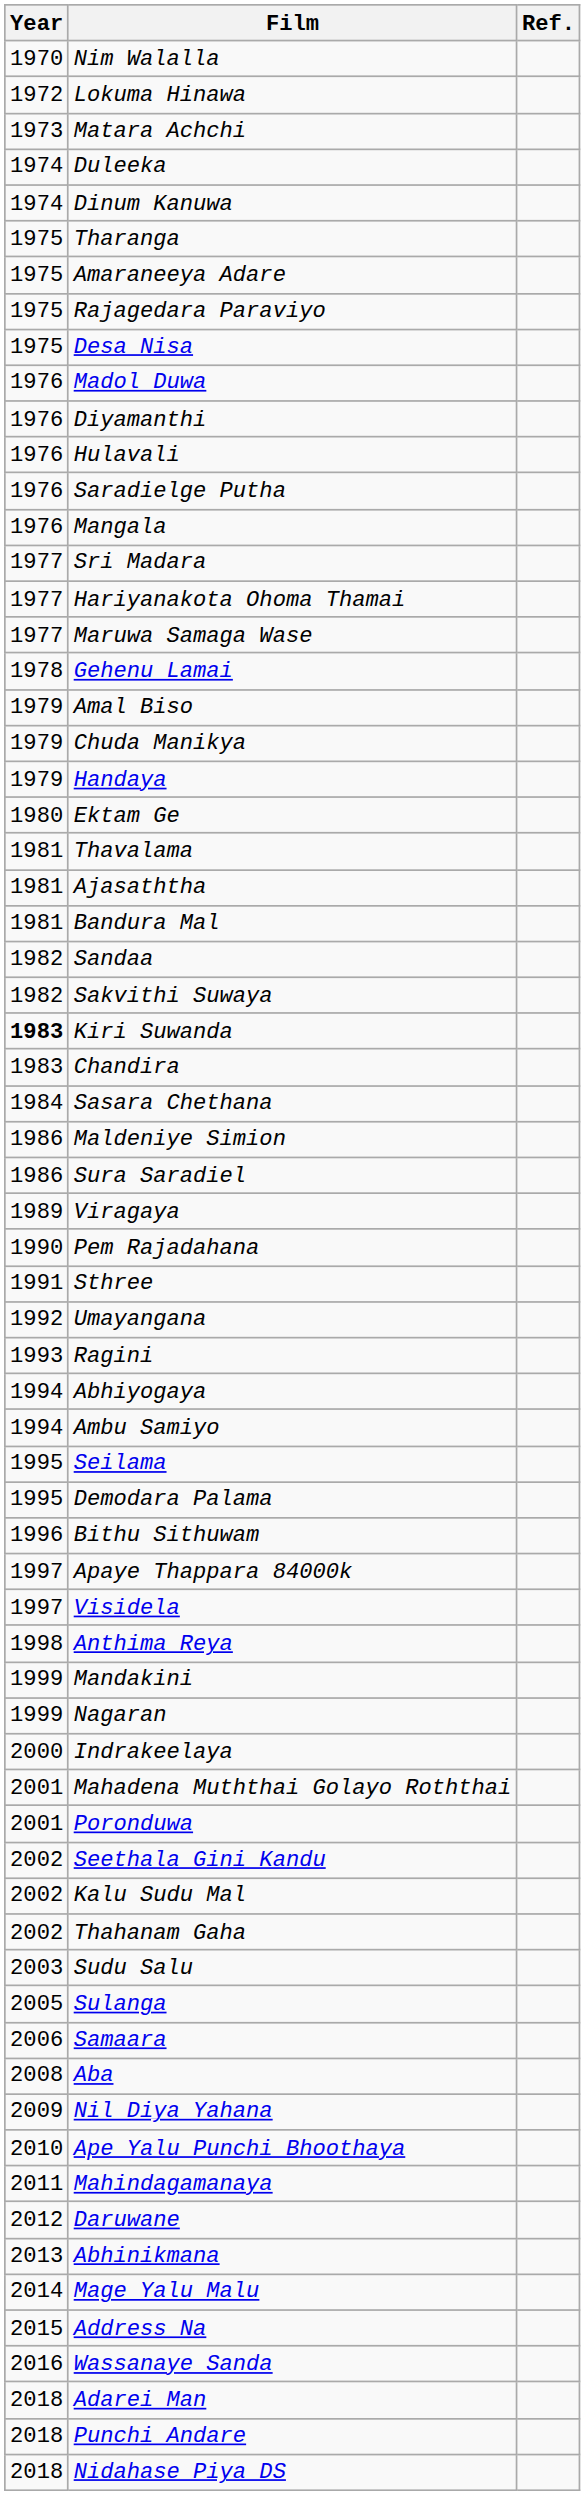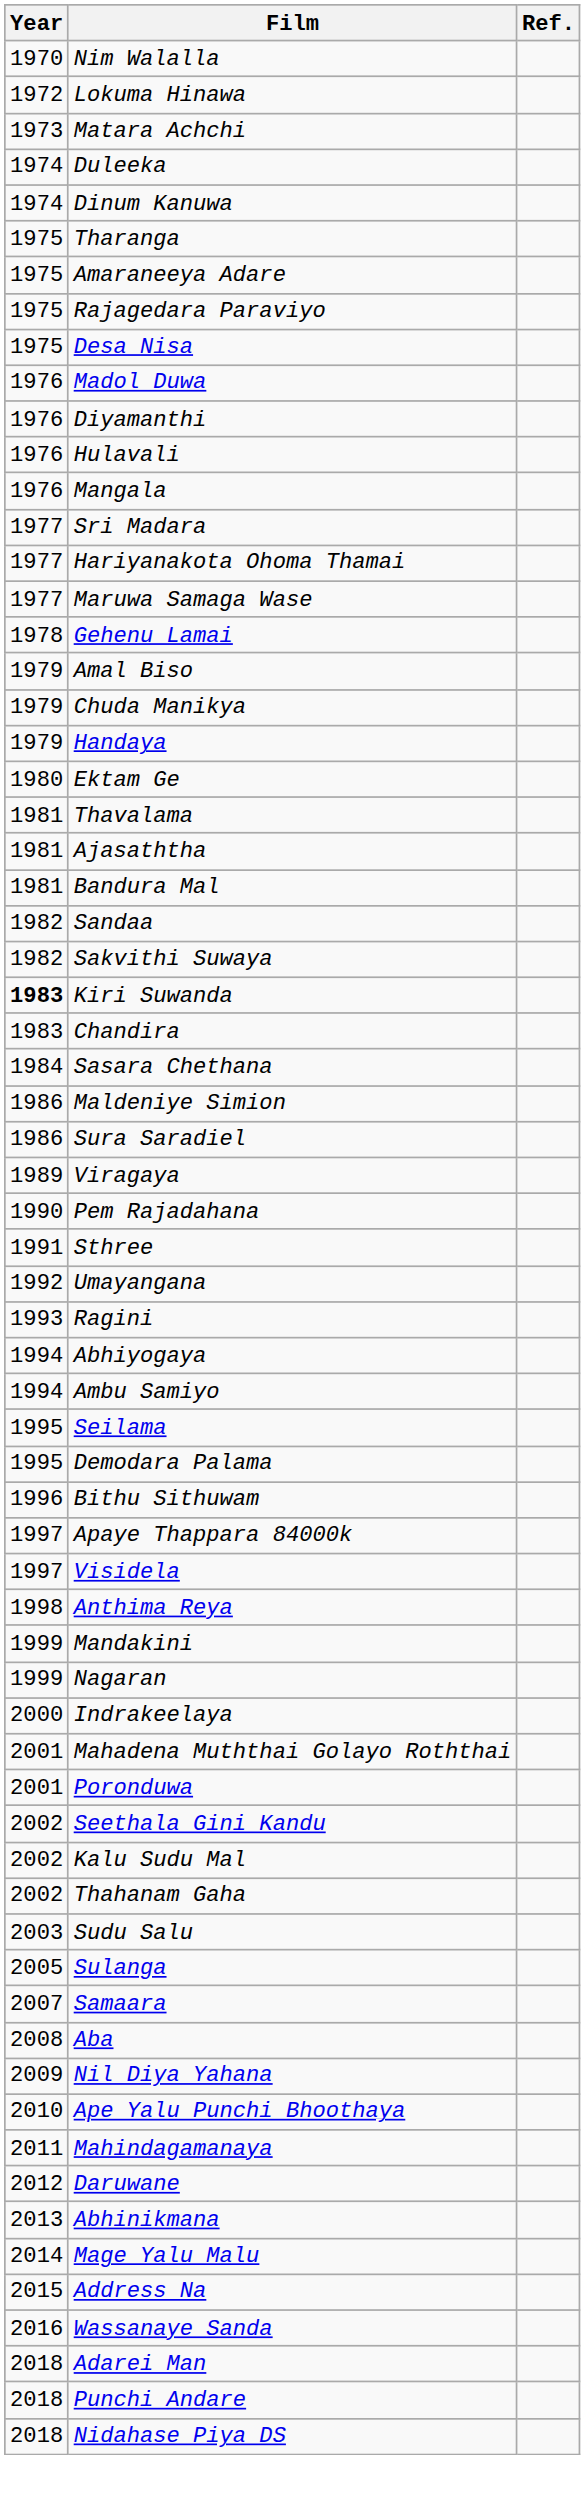 <table class="wikitable">
 <tr>
 <th>Year</th>
 <th>Film</th>
 <th>Ref.</th>
 </tr>
 <tr>
 <td>1970</td>
 <td><em>Nim Walalla</em></td>
 <td></td>
 </tr>
 <tr>
 <td>1972</td>
 <td><em>Lokuma Hinawa</em></td>
 <td></td>
 </tr>
 <tr>
 <td>1973</td>
 <td><em>Matara Achchi</em></td>
 <td></td>
 </tr>
 <tr>
 <td>1974</td>
 <td><em>Duleeka</em></td>
 <td></td>
 </tr>
 <tr>
 <td>1974</td>
 <td><em>Dinum Kanuwa</em></td>
 <td></td>
 </tr>
 <tr>
 <td>1975</td>
 <td><em>Tharanga</em></td>
 <td></td>
 </tr>
 <tr>
 <td>1975</td>
 <td><em>Amaraneeya Adare</em></td>
 <td></td>
 </tr>
 <tr>
 <td>1975</td>
 <td><em>Rajagedara Paraviyo</em></td>
 <td></td>
 </tr>
 <tr>
 <td>1975</td>
 <td><em><a href='#'>Desa Nisa</a></em></td>
 <td></td>
 </tr>
 <tr>
 <td>1976</td>
 <td><em><a href='#'>Madol Duwa</a></em></td>
 <td></td>
 </tr>
 <tr>
 <td>1976</td>
 <td><em>Diyamanthi</em></td>
 <td></td>
 </tr>
 <tr>
 <td>1976</td>
 <td><em>Hulavali</em></td>
-<td></td>
-</tr>
-<tr>
-<td>1976</td>
-<td><em>Saradielge Putha</em></td>
 <td></td>
 </tr>
 <tr>
 <td>1976</td>
 <td><em>Mangala</em></td>
 <td></td>
 </tr>
 <tr>
 <td>1977</td>
 <td><em>Sri Madara</em></td>
 <td></td>
 </tr>
 <tr>
 <td>1977</td>
 <td><em>Hariyanakota Ohoma Thamai</em></td>
 <td></td>
 </tr>
 <tr>
 <td>1977</td>
 <td><em>Maruwa Samaga Wase</em></td>
 <td></td>
 </tr>
 <tr>
 <td>1978</td>
 <td><em><a href='#'>Gehenu Lamai</a></em></td>
 <td></td>
 </tr>
 <tr>
 <td>1979</td>
 <td><em>Amal Biso</em></td>
 <td></td>
 </tr>
 <tr>
 <td>1979</td>
 <td><em>Chuda Manikya</em></td>
 <td></td>
 </tr>
 <tr>
 <td>1979</td>
 <td><em><a href='#'>Handaya</a></em></td>
 <td></td>
 </tr>
 <tr>
 <td>1980</td>
 <td><em>Ektam Ge</em></td>
 <td></td>
 </tr>
 <tr>
 <td>1981</td>
 <td><em>Thavalama</em></td>
 <td></td>
 </tr>
 <tr>
 <td>1981</td>
 <td><em>Ajasaththa</em></td>
 <td></td>
 </tr>
 <tr>
 <td>1981</td>
 <td><em>Bandura Mal</em></td>
 <td></td>
 </tr>
 <tr>
 <td>1982</td>
 <td><em>Sandaa</em></td>
 <td></td>
 </tr>
 <tr>
 <td>1982</td>
 <td><em>Sakvithi Suwaya</em></td>
 <td></td>
 </tr>
 <tr>
 <td><strong>1983</strong></td>
 <td><em>Kiri Suwanda</em></td>
 <td></td>
 </tr>
 <tr>
 <td>1983</td>
 <td><em>Chandira</em></td>
 <td></td>
 </tr>
 <tr>
 <td>1984</td>
 <td><em>Sasara Chethana</em></td>
 <td></td>
 </tr>
 <tr>
 <td>1986</td>
 <td><em>Maldeniye Simion</em></td>
 <td></td>
 </tr>
 <tr>
 <td>1986</td>
 <td><em>Sura Saradiel</em></td>
 <td></td>
 </tr>
 <tr>
 <td>1989</td>
 <td><em>Viragaya</em></td>
 <td></td>
 </tr>
 <tr>
 <td>1990</td>
 <td><em>Pem Rajadahana</em></td>
 <td></td>
 </tr>
 <tr>
 <td>1991</td>
 <td><em>Sthree</em></td>
 <td></td>
 </tr>
 <tr>
 <td>1992</td>
 <td><em>Umayangana</em></td>
 <td></td>
 </tr>
 <tr>
 <td>1993</td>
 <td><em>Ragini</em></td>
 <td></td>
 </tr>
 <tr>
 <td>1994</td>
 <td><em>Abhiyogaya</em></td>
 <td></td>
 </tr>
 <tr>
 <td>1994</td>
 <td><em>Ambu Samiyo</em></td>
 <td></td>
 </tr>
 <tr>
 <td>1995</td>
 <td><em><a href='#'>Seilama</a></em></td>
 <td></td>
 </tr>
 <tr>
 <td>1995</td>
 <td><em>Demodara Palama</em></td>
 <td></td>
 </tr>
 <tr>
 <td>1996</td>
 <td><em>Bithu Sithuwam</em></td>
 <td></td>
 </tr>
 <tr>
 <td>1997</td>
 <td><em>Apaye Thappara 84000k</em></td>
 <td></td>
 </tr>
 <tr>
 <td>1997</td>
 <td><em><a href='#'>Visidela</a></em></td>
 <td></td>
 </tr>
 <tr>
 <td>1998</td>
 <td><em><a href='#'>Anthima Reya</a></em></td>
 <td></td>
 </tr>
 <tr>
 <td>1999</td>
 <td><em>Mandakini</em></td>
 <td></td>
 </tr>
 <tr>
 <td>1999</td>
 <td><em>Nagaran</em></td>
 <td></td>
 </tr>
 <tr>
 <td>2000</td>
 <td><em>Indrakeelaya</em></td>
 <td></td>
 </tr>
 <tr>
 <td>2001</td>
 <td><em>Mahadena Muththai Golayo Roththai</em></td>
 <td></td>
 </tr>
 <tr>
 <td>2001</td>
 <td><em><a href='#'>Poronduwa</a></em></td>
 <td></td>
 </tr>
 <tr>
 <td>2002</td>
 <td><em><a href='#'>Seethala Gini Kandu</a></em></td>
 <td></td>
 </tr>
 <tr>
 <td>2002</td>
 <td><em>Kalu Sudu Mal</em></td>
 <td></td>
 </tr>
 <tr>
 <td>2002</td>
 <td><em>Thahanam Gaha</em></td>
 <td></td>
 </tr>
 <tr>
 <td>2003</td>
 <td><em>Sudu Salu</em></td>
 <td></td>
 </tr>
 <tr>
 <td>2005</td>
 <td><em><a href='#'>Sulanga</a></em></td>
 <td></td>
 </tr>
 <tr>
-<td>2006</td>
+<td>2007</td>
 <td><em><a href='#'>Samaara</a></em></td>
 <td></td>
 </tr>
 <tr>
 <td>2008</td>
 <td><em><a href='#'>Aba</a></em></td>
 <td></td>
 </tr>
 <tr>
 <td>2009</td>
 <td><em><a href='#'>Nil Diya Yahana</a></em></td>
 <td></td>
 </tr>
 <tr>
 <td>2010</td>
 <td><em><a href='#'>Ape Yalu Punchi Bhoothaya</a></em></td>
 <td></td>
 </tr>
 <tr>
 <td>2011</td>
 <td><em><a href='#'>Mahindagamanaya</a></em></td>
 <td></td>
 </tr>
 <tr>
 <td>2012</td>
 <td><em><a href='#'>Daruwane</a></em></td>
 <td></td>
 </tr>
 <tr>
 <td>2013</td>
 <td><em><a href='#'>Abhinikmana</a></em></td>
 <td></td>
 </tr>
 <tr>
 <td>2014</td>
 <td><em><a href='#'>Mage Yalu Malu</a></em></td>
 <td></td>
 </tr>
 <tr>
 <td>2015</td>
 <td><em><a href='#'>Address Na</a></em></td>
 <td></td>
 </tr>
 <tr>
 <td>2016</td>
 <td><em><a href='#'>Wassanaye Sanda</a></em></td>
 <td></td>
 </tr>
 <tr>
 <td>2018</td>
 <td><em><a href='#'>Adarei Man</a></em></td>
 <td></td>
 </tr>
 <tr>
 <td>2018</td>
 <td><em><a href='#'>Punchi Andare</a></em></td>
 <td></td>
 </tr>
 <tr>
 <td>2018</td>
 <td><em><a href='#'>Nidahase Piya DS</a></em></td>
 <td></td>
 </tr>
 </table>
